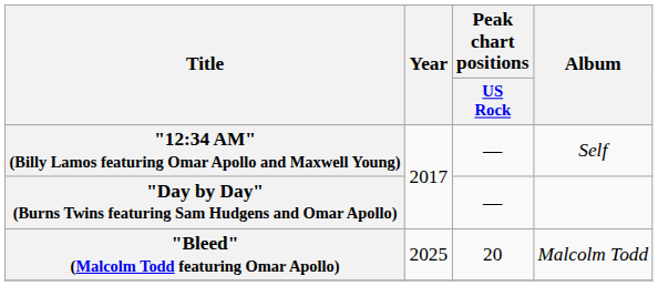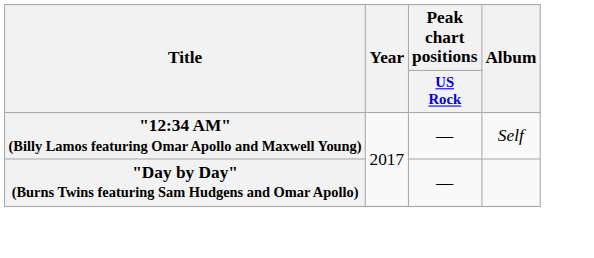 <table class="wikitable plainrowheaders" style="text-align:center;">
 <tr>
 <th scope="col" rowspan="2">Title</th>
 <th scope="col" rowspan="2">Year</th>
 <th scope="col">Peak chart positions</th>
 <th scope="col" rowspan="2">Album</th>
 </tr>
 <tr>
 <th scope="col" style="width:3em;font-size:85%"><a href='#'>US<br>Rock</a><br></th>
 </tr>
 <tr>
 <th scope="row">"12:34 AM"<br><small>(Billy Lamos featuring Omar Apollo and Maxwell Young)</small></th>
 <td rowspan="2">2017</td>
 <td>—</td>
 <td><em>Self</em></td>
 </tr>
 <tr>
 <th scope="row">"Day by Day"<br><small>(Burns Twins featuring Sam Hudgens and Omar Apollo)</small></th>
 <td>—</td>
 <td></td>
 </tr>
 <tr>
-<th scope="row">"Bleed"<br><small>(<a href='#'>Malcolm Todd</a> featuring Omar Apollo)</small></th>
-<td>2025</td>
-<td>20</td>
-<td><em>Malcolm Todd</em></td>
-</tr>
-<tr>
 </tr>
 </table>
